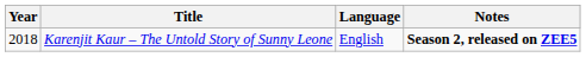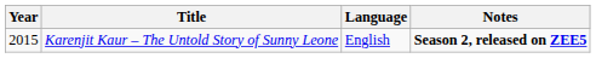 <table class="wikitable sortable">
 <tr style="background:#ccc; text-align:center;">
 <th>Year</th>
 <th>Title</th>
 <th>Language</th>
 <th>Notes</th>
 </tr>
 <tr>
-<td>2018</td>
+<td>2015</td>
 <td><em><a href='#'>Karenjit Kaur – The Untold Story of Sunny Leone</a></em></td>
 <td><a href='#'>English</a></td>
 <td><strong>Season 2, released on <a href='#'>ZEE5</a></strong></td>
 </tr>
 </table>
